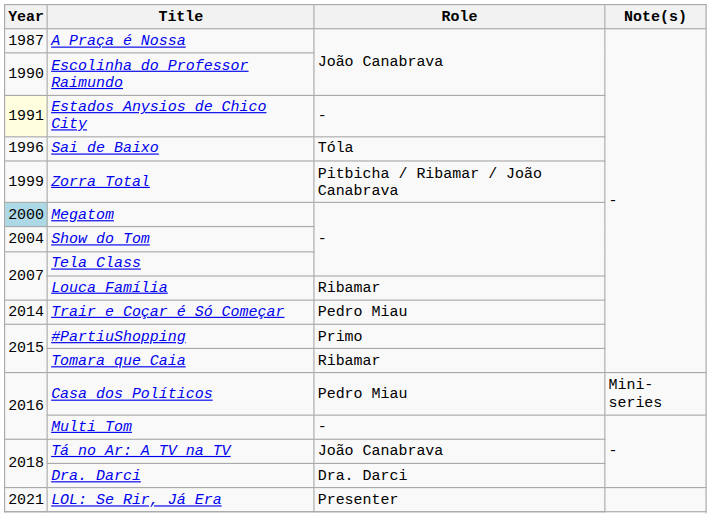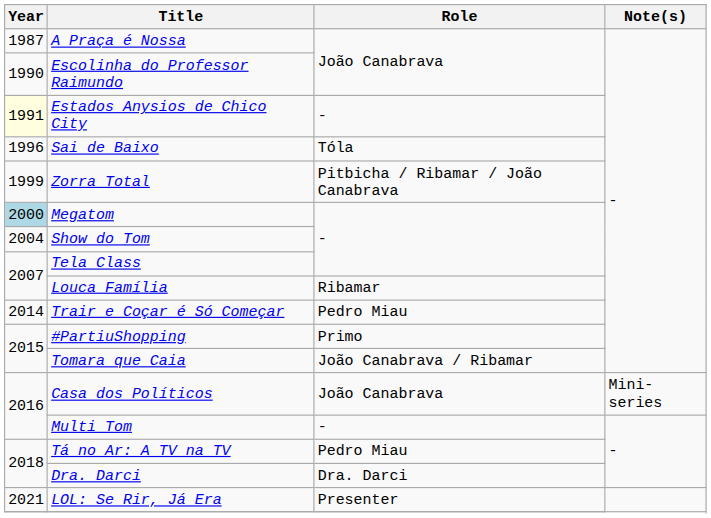 <table class="wikitable">
 <tr>
 <th>Year</th>
 <th>Title</th>
 <th>Role</th>
 <th>Note(s)</th>
 </tr>
 <tr>
 <td>1987</td>
 <td><em><a href='#'>A Praça é Nossa</a></em></td>
 <td rowspan="2">João Canabrava</td>
 <td rowspan="12">-</td>
 </tr>
 <tr>
 <td>1990</td>
 <td><em><a href='#'>Escolinha do Professor Raimundo</a></em></td>
 </tr>
 <tr>
 <td style="background: lightyellow;">1991</td>
 <td><em><a href='#'>Estados Anysios de Chico City</a></em></td>
 <td>-</td>
 </tr>
 <tr>
 <td>1996</td>
 <td><em><a href='#'>Sai de Baixo</a></em></td>
 <td>Tóla</td>
 </tr>
 <tr>
 <td>1999</td>
 <td><em><a href='#'>Zorra Total</a></em></td>
 <td>Pitbicha / Ribamar / João Canabrava</td>
 </tr>
 <tr>
 <td style="background: lightblue;">2000</td>
 <td><em><a href='#'>Megatom</a></em></td>
 <td rowspan="3">-</td>
 </tr>
 <tr>
 <td>2004</td>
 <td><em><a href='#'>Show do Tom</a></em></td>
 </tr>
 <tr>
 <td rowspan="2">2007</td>
 <td><em><a href='#'>Tela Class</a></em></td>
 </tr>
 <tr>
 <td><em><a href='#'>Louca Família</a></em></td>
 <td>Ribamar</td>
 </tr>
 <tr>
 <td>2014</td>
 <td><em><a href='#'>Trair e Coçar é Só Começar</a></em></td>
 <td>Pedro Miau</td>
 </tr>
 <tr>
 <td rowspan="2">2015</td>
 <td><em><a href='#'>#PartiuShopping</a></em></td>
 <td>Primo</td>
 </tr>
 <tr>
 <td><em><a href='#'>Tomara que Caia</a></em></td>
-<td>Ribamar</td>
+<td>João Canabrava / Ribamar</td>
 </tr>
 <tr>
 <td rowspan="2">2016</td>
 <td><em><a href='#'>Casa dos Políticos</a></em></td>
-<td>Pedro Miau</td>
+<td>João Canabrava</td>
 <td>Mini-series</td>
 </tr>
 <tr>
 <td><em><a href='#'>Multi Tom</a></em></td>
 <td>-</td>
 <td rowspan="3">-</td>
 </tr>
 <tr>
 <td rowspan="2">2018</td>
 <td><em><a href='#'>Tá no Ar: A TV na TV</a></em></td>
-<td>João Canabrava</td>
+<td>Pedro Miau</td>
 </tr>
 <tr>
 <td><em><a href='#'>Dra. Darci</a></em></td>
 <td>Dra. Darci</td>
 </tr>
 <tr>
 <td>2021</td>
 <td><em><a href='#'>LOL: Se Rir, Já Era</a></em></td>
 <td>Presenter</td>
 </tr>
 <tr>
 </tr>
 </table>
